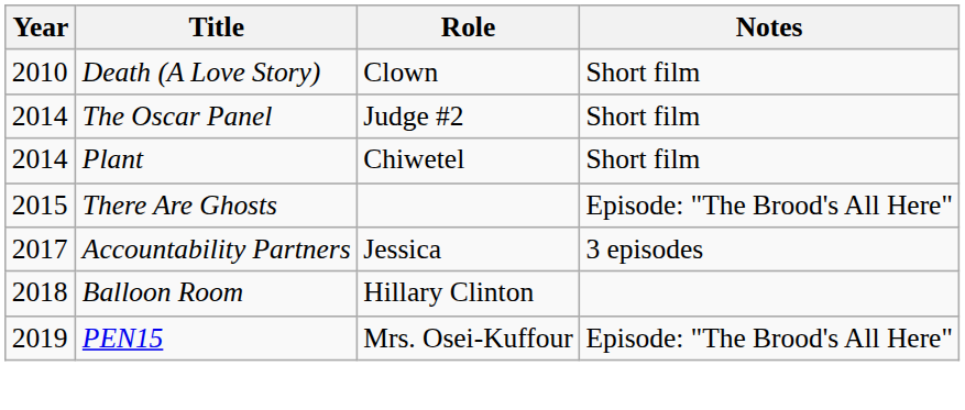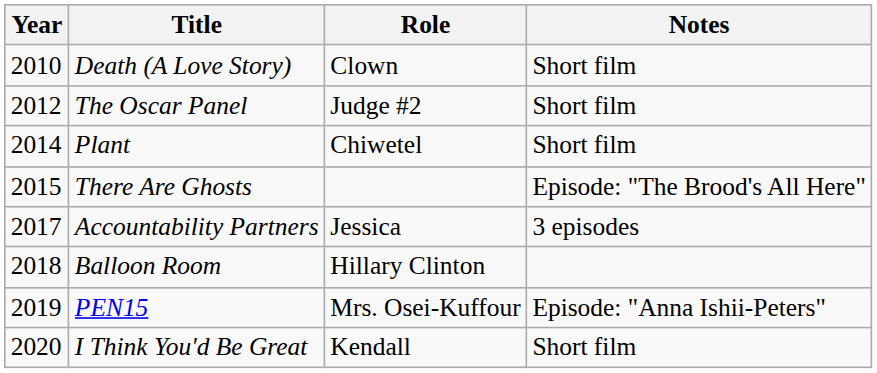 <table class="wikitable plainrowheaders sortable">
 <tr>
 <th style="width:33px;">Year</th>
 <th>Title</th>
 <th>Role</th>
 <th>Notes</th>
 </tr>
 <tr>
 <td>2010</td>
 <td><em>Death (A Love Story)</em></td>
 <td>Clown</td>
 <td>Short film</td>
 </tr>
 <tr>
-<td>2014</td>
+<td>2012</td>
 <td><em>The Oscar Panel</em></td>
 <td>Judge #2</td>
 <td>Short film</td>
 </tr>
 <tr>
 <td>2014</td>
 <td><em>Plant</em></td>
 <td>Chiwetel</td>
 <td>Short film</td>
 </tr>
 <tr>
 <td>2015</td>
 <td><em>There Are Ghosts</em></td>
 <td></td>
 <td>Episode: "The Brood's All Here"</td>
 </tr>
 <tr>
 <td>2017</td>
 <td><em>Accountability Partners</em></td>
 <td>Jessica</td>
 <td>3 episodes</td>
 </tr>
 <tr>
 <td>2018</td>
 <td><em>Balloon Room</em></td>
 <td>Hillary Clinton</td>
 <td></td>
 </tr>
 <tr>
 <td>2019</td>
 <td><em><a href='#'>PEN15</a></em></td>
 <td>Mrs. Osei-Kuffour</td>
-<td>Episode: "The Brood's All Here"</td>
+<td>Episode: "Anna Ishii-Peters"</td>
+</tr>
+<tr>
+<td>2020</td>
+<td><em>I Think You'd Be Great</em></td>
+<td>Kendall</td>
+<td>Short film</td>
 </tr>
 </table>
